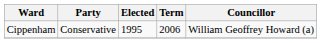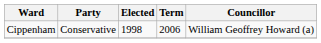 <table class="wikitable">
 <tr>
 <th>Ward</th>
 <th>Party</th>
 <th>Elected</th>
 <th>Term</th>
 <th>Councillor</th>
 </tr>
 <tr>
 <td>Cippenham</td>
 <td>Conservative</td>
-<td>1995</td>
+<td>1998</td>
 <td>2006</td>
 <td>William Geoffrey Howard (a)</td>
 </tr>
 <tr>
 </tr>
 </table>
